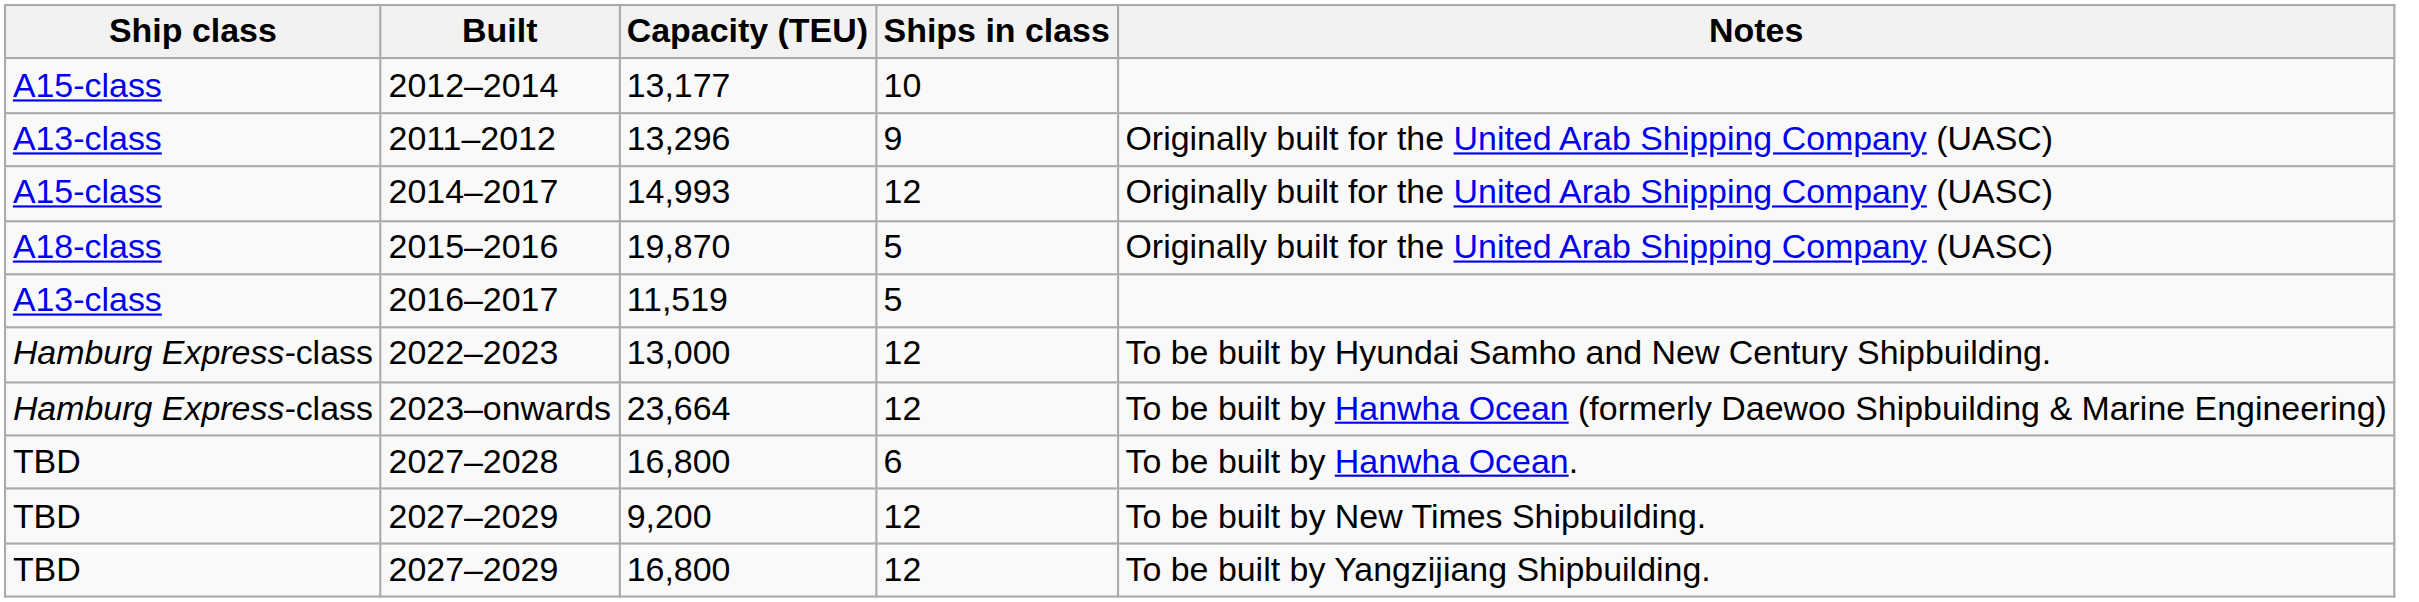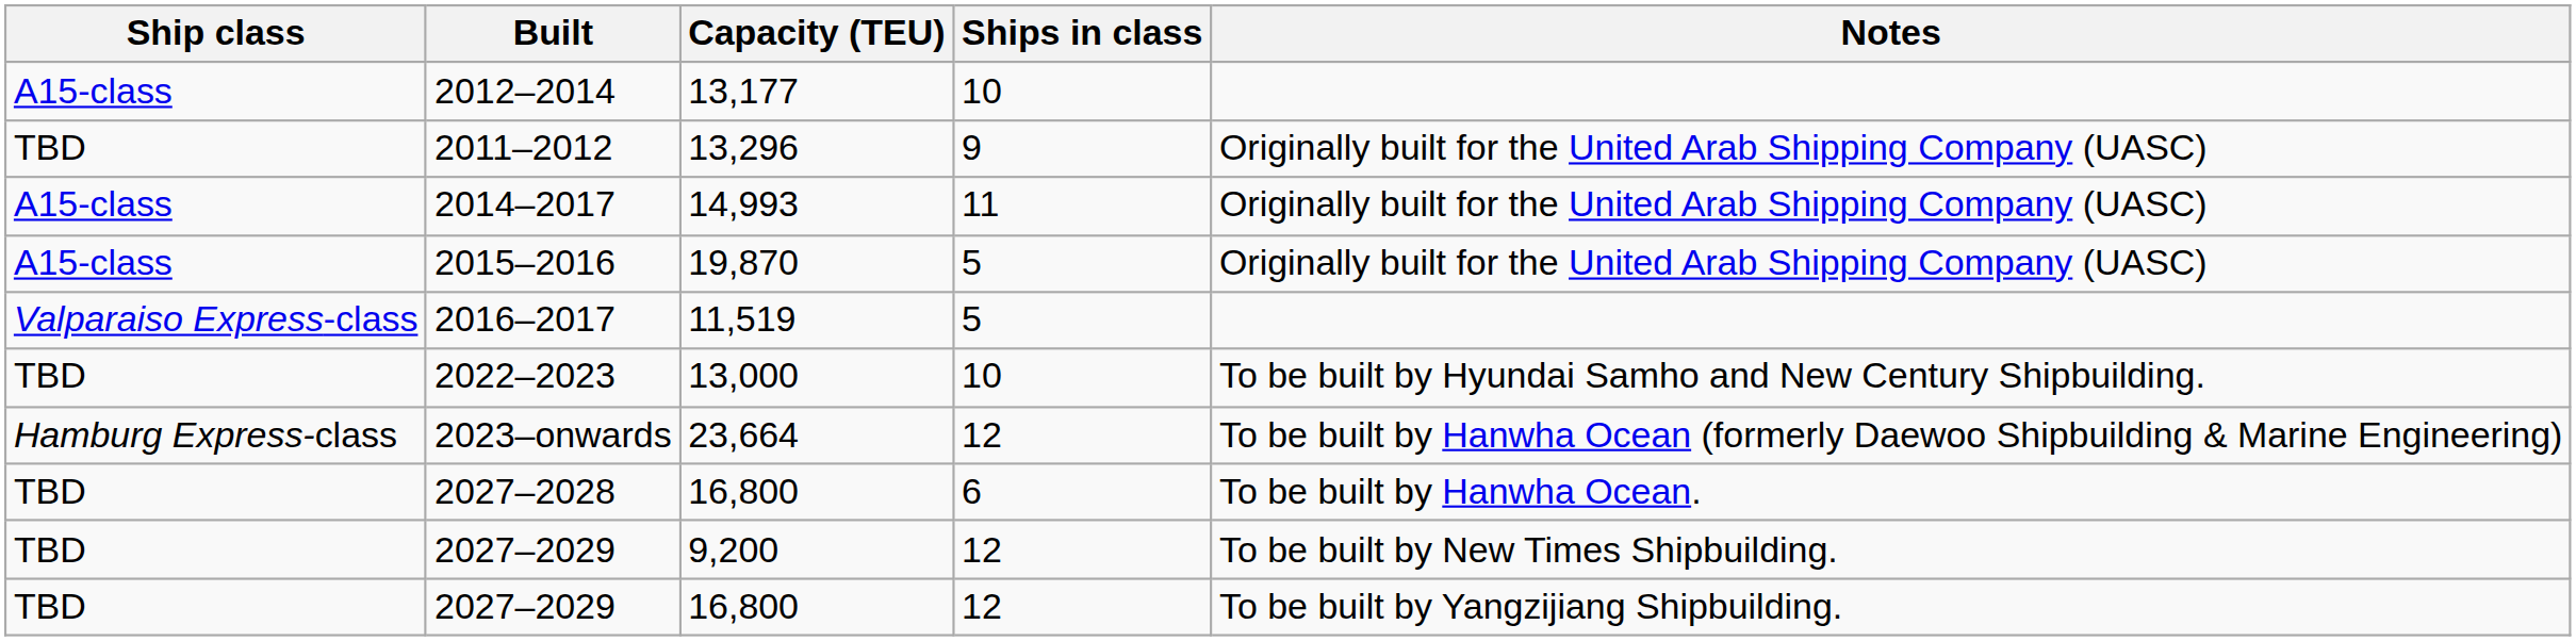 <table class="wikitable">
 <tr>
 <th>Ship class</th>
 <th>Built</th>
 <th>Capacity (TEU)</th>
 <th>Ships in class</th>
 <th>Notes</th>
 </tr>
 <tr>
 <td><a href='#'>A15-class</a></td>
 <td>2012–2014</td>
 <td>13,177</td>
 <td>10</td>
 <td></td>
 </tr>
 <tr>
-<td><a href='#'>A13-class</a></td>
+<td>TBD</td>
 <td>2011–2012</td>
 <td>13,296</td>
 <td>9</td>
 <td>Originally built for the <a href='#'>United Arab Shipping Company</a> (UASC)</td>
 </tr>
 <tr>
 <td><a href='#'>A15-class</a></td>
 <td>2014–2017</td>
 <td>14,993</td>
-<td>12</td>
+<td>11</td>
 <td>Originally built for the <a href='#'>United Arab Shipping Company</a> (UASC)</td>
 </tr>
 <tr>
-<td><a href='#'>A18-class</a></td>
+<td><a href='#'>A15-class</a></td>
 <td>2015–2016</td>
 <td>19,870</td>
 <td>5</td>
 <td>Originally built for the <a href='#'>United Arab Shipping Company</a> (UASC)</td>
 </tr>
 <tr>
-<td><a href='#'>A13-class</a></td>
+<td><a href='#'><em>Valparaiso Express</em>-class</a></td>
 <td>2016–2017</td>
 <td>11,519</td>
 <td>5</td>
 <td></td>
 </tr>
 <tr>
-<td><em>Hamburg Express-</em>class</td>
+<td>TBD</td>
 <td>2022–2023</td>
 <td>13,000</td>
-<td>12</td>
+<td>10</td>
 <td>To be built by Hyundai Samho and New Century Shipbuilding.</td>
 </tr>
 <tr>
 <td><em>Hamburg Express-</em>class</td>
 <td>2023–onwards</td>
 <td>23,664</td>
 <td>12</td>
 <td>To be built by <a href='#'>Hanwha Ocean</a> (formerly Daewoo Shipbuilding & Marine Engineering)</td>
 </tr>
 <tr>
 <td>TBD</td>
 <td>2027–2028</td>
 <td>16,800</td>
 <td>6</td>
 <td>To be built by <a href='#'>Hanwha Ocean</a>.</td>
 </tr>
 <tr>
 <td>TBD</td>
 <td>2027–2029</td>
 <td>9,200</td>
 <td>12</td>
 <td>To be built by New Times Shipbuilding.</td>
 </tr>
 <tr>
 <td>TBD</td>
 <td>2027–2029</td>
 <td>16,800</td>
 <td>12</td>
 <td>To be built by Yangzijiang Shipbuilding.</td>
 </tr>
 </table>
